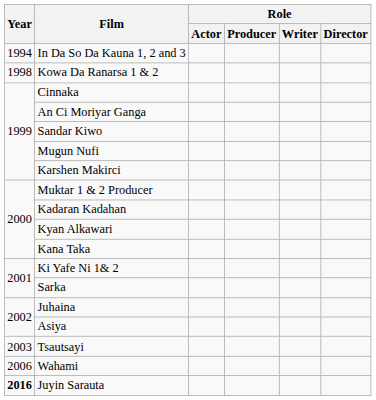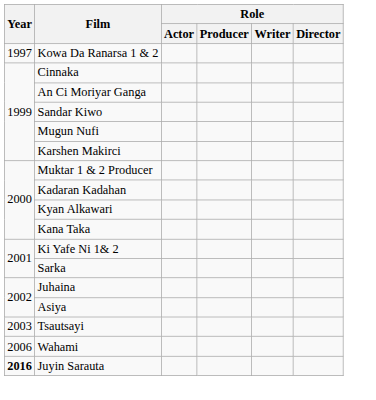 <table class="wikitable">
 <tr>
 <th rowspan="2">Year</th>
 <th rowspan="2">Film</th>
 <th colspan="4">Role</th>
 </tr>
 <tr>
 <th>Actor</th>
 <th>Producer</th>
 <th>Writer</th>
 <th>Director</th>
 </tr>
 <tr>
-<td>1994</td>
-<td>In Da So Da Kauna 1, 2 and 3</td>
-<td></td>
-<td></td>
-<td></td>
-<td></td>
-</tr>
-<tr>
-<td>1998</td>
+<td>1997</td>
 <td>Kowa Da Ranarsa 1 & 2</td>
 <td></td>
 <td></td>
 <td></td>
 <td></td>
 </tr>
 <tr>
 <td rowspan="5">1999</td>
 <td>Cinnaka</td>
 <td></td>
 <td></td>
 <td></td>
 <td></td>
 </tr>
 <tr>
 <td>An Ci Moriyar Ganga</td>
 <td></td>
 <td></td>
 <td></td>
 <td></td>
 </tr>
 <tr>
 <td>Sandar Kiwo</td>
 <td></td>
 <td></td>
 <td></td>
 <td></td>
 </tr>
 <tr>
 <td>Mugun Nufi</td>
 <td></td>
 <td></td>
 <td></td>
 <td></td>
 </tr>
 <tr>
 <td>Karshen Makirci</td>
 <td></td>
 <td></td>
 <td></td>
 <td></td>
 </tr>
 <tr>
 <td rowspan="4">2000</td>
 <td>Muktar 1 & 2 Producer</td>
 <td></td>
 <td></td>
 <td></td>
 <td></td>
 </tr>
 <tr>
 <td>Kadaran Kadahan</td>
 <td></td>
 <td></td>
 <td></td>
 <td></td>
 </tr>
 <tr>
 <td>Kyan Alkawari</td>
 <td></td>
 <td></td>
 <td></td>
 <td></td>
 </tr>
 <tr>
 <td>Kana Taka</td>
 <td></td>
 <td></td>
 <td></td>
 <td></td>
 </tr>
 <tr>
 <td rowspan="2">2001</td>
 <td>Ki Yafe Ni 1& 2</td>
 <td></td>
 <td></td>
 <td></td>
 <td></td>
 </tr>
 <tr>
 <td>Sarka</td>
 <td></td>
 <td></td>
 <td></td>
 <td></td>
 </tr>
 <tr>
 <td rowspan="2">2002</td>
 <td>Juhaina</td>
 <td></td>
 <td></td>
 <td></td>
 <td></td>
 </tr>
 <tr>
 <td>Asiya</td>
 <td></td>
 <td></td>
 <td></td>
 <td></td>
 </tr>
 <tr>
 <td>2003</td>
 <td>Tsautsayi</td>
 <td></td>
 <td></td>
 <td></td>
 <td></td>
 </tr>
 <tr>
 <td>2006</td>
 <td>Wahami</td>
 <td></td>
 <td></td>
 <td></td>
 <td></td>
 </tr>
 <tr>
 <td><strong>2016</strong></td>
 <td>Juyin Sarauta</td>
 <td></td>
 <td></td>
 <td></td>
 <td></td>
 </tr>
 </table>
